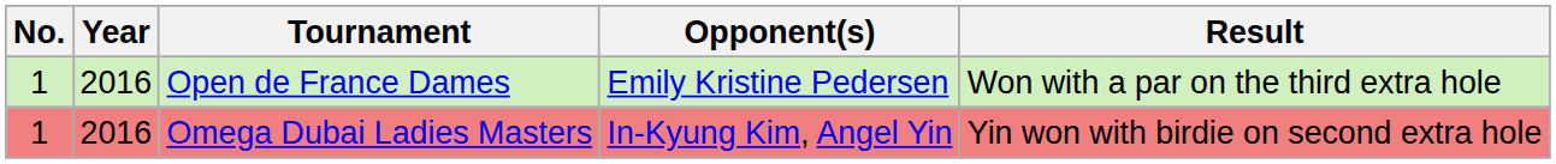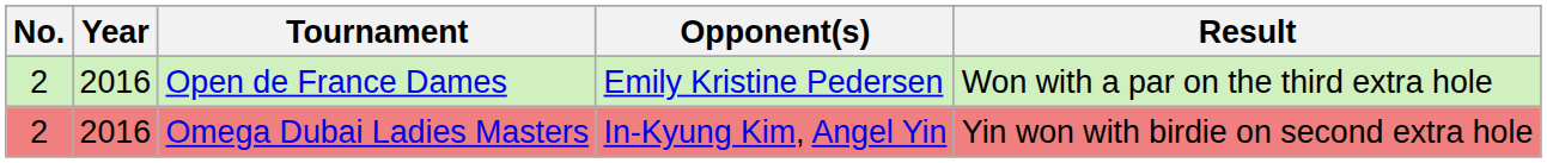 <table class="wikitable" style="font-size:95%;">
 <tr>
 <th>No.</th>
 <th>Year</th>
 <th>Tournament</th>
 <th>Opponent(s)</th>
 <th>Result</th>
 </tr>
 <tr style="background:#D0F0C0;">
-<td align=center>1</td>
+<td align=center>2</td>
 <td>2016</td>
 <td><a href='#'>Open de France Dames</a></td>
 <td> <a href='#'>Emily Kristine Pedersen</a></td>
 <td>Won with a par on the third extra hole</td>
 </tr>
 <tr style="background:#F08080;">
-<td align=center>1</td>
+<td align=center>2</td>
 <td>2016</td>
 <td><a href='#'>Omega Dubai Ladies Masters</a></td>
 <td> <a href='#'>In-Kyung Kim</a>,  <a href='#'>Angel Yin</a></td>
 <td>Yin won with birdie on second extra hole</td>
 </tr>
 </table>
